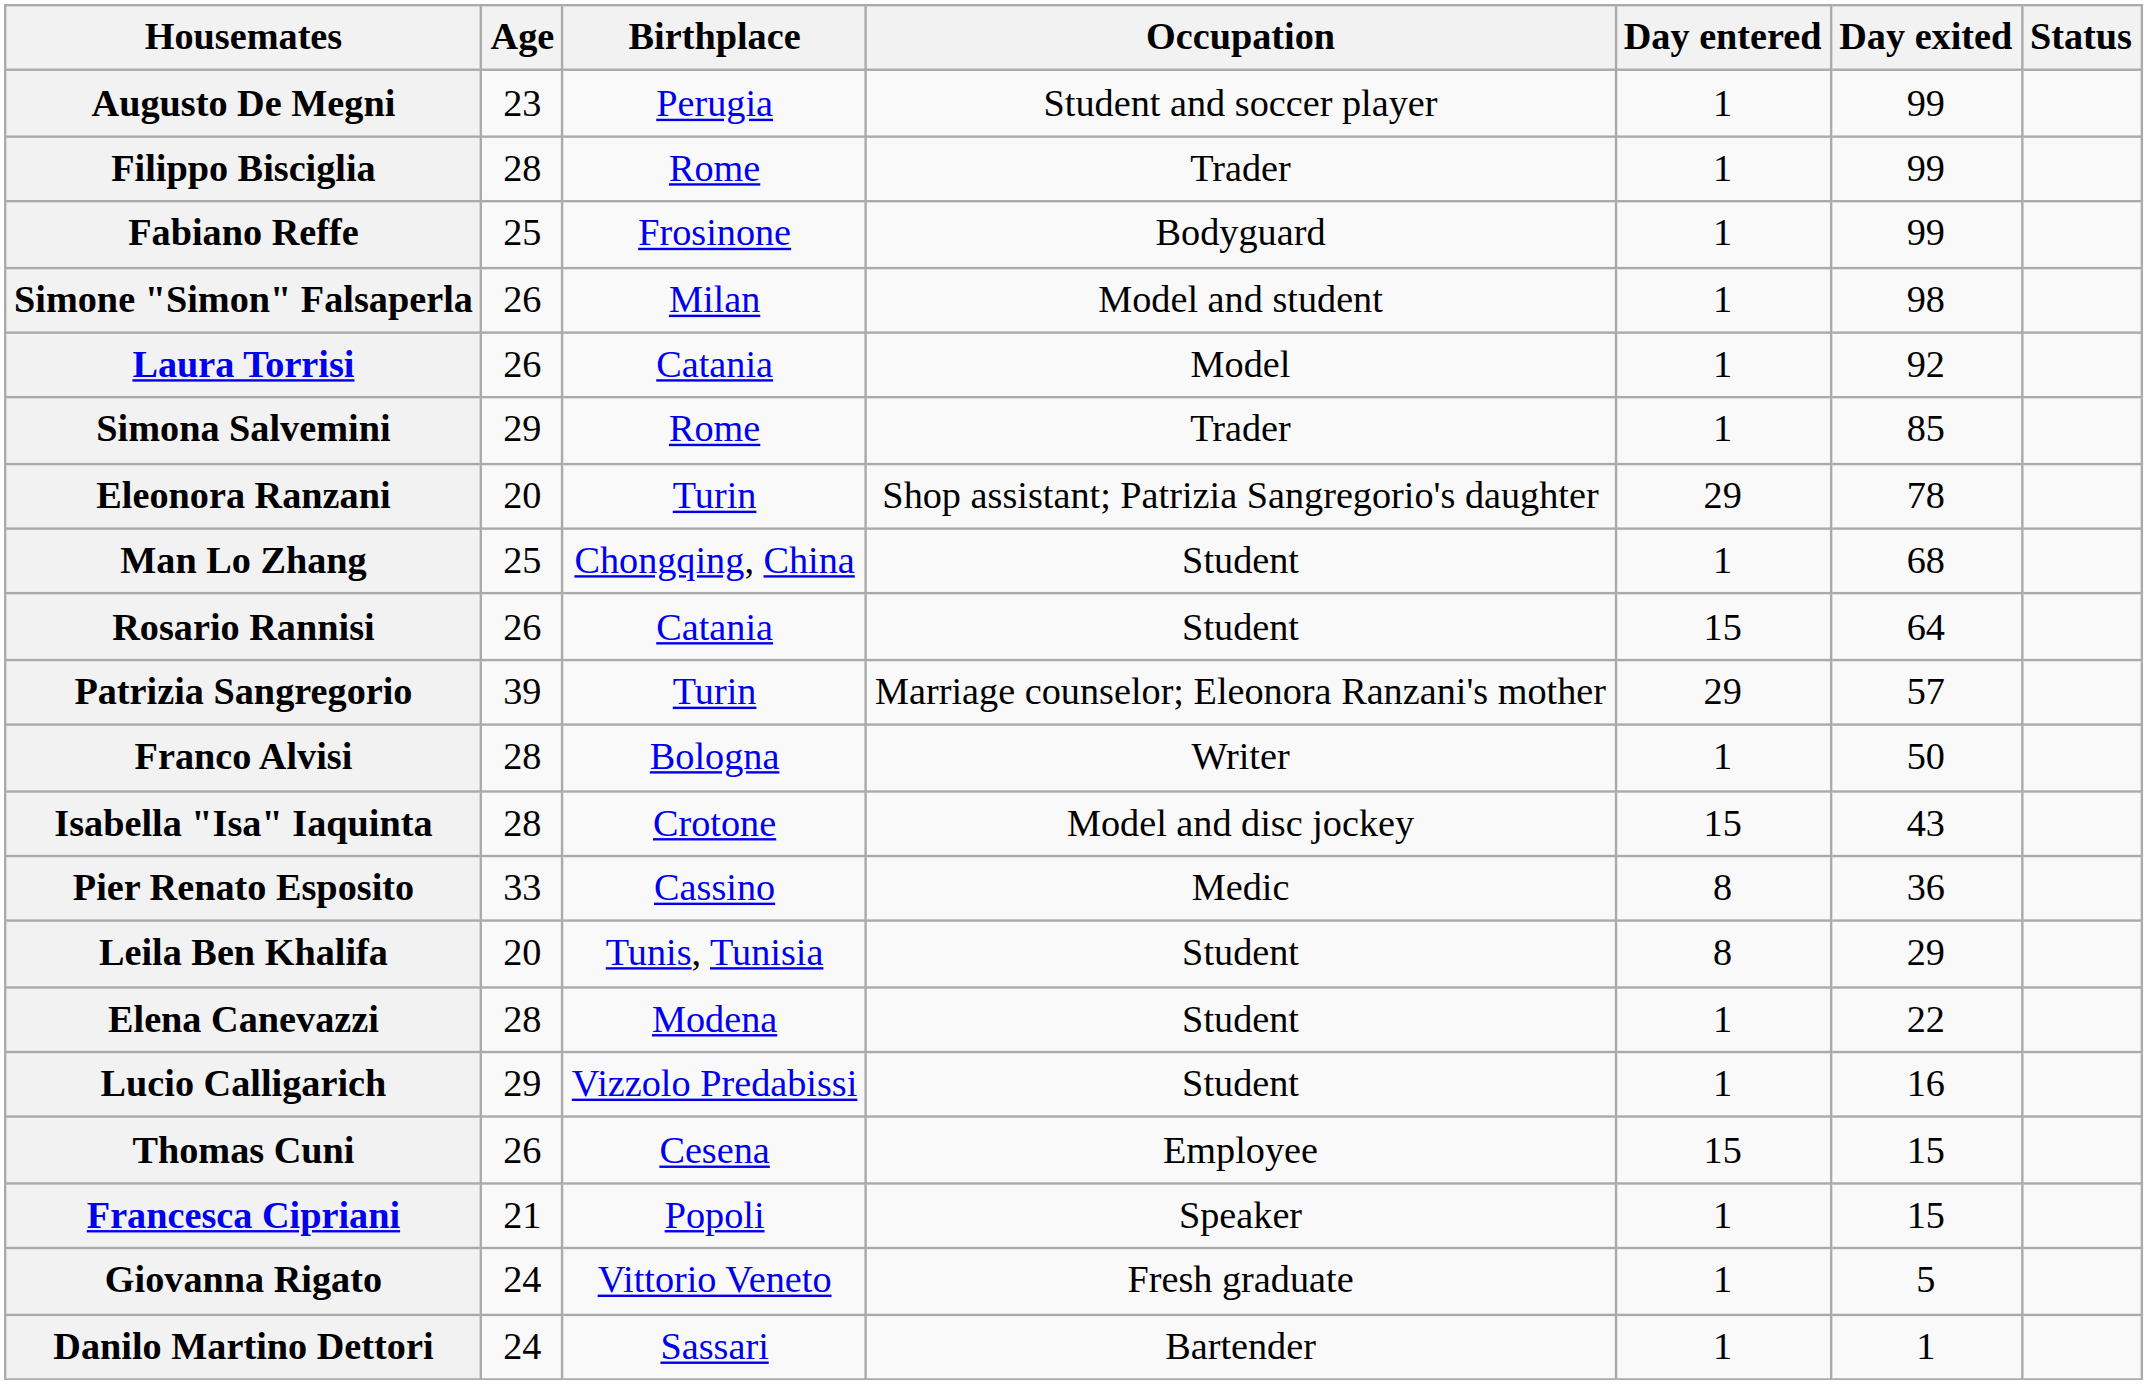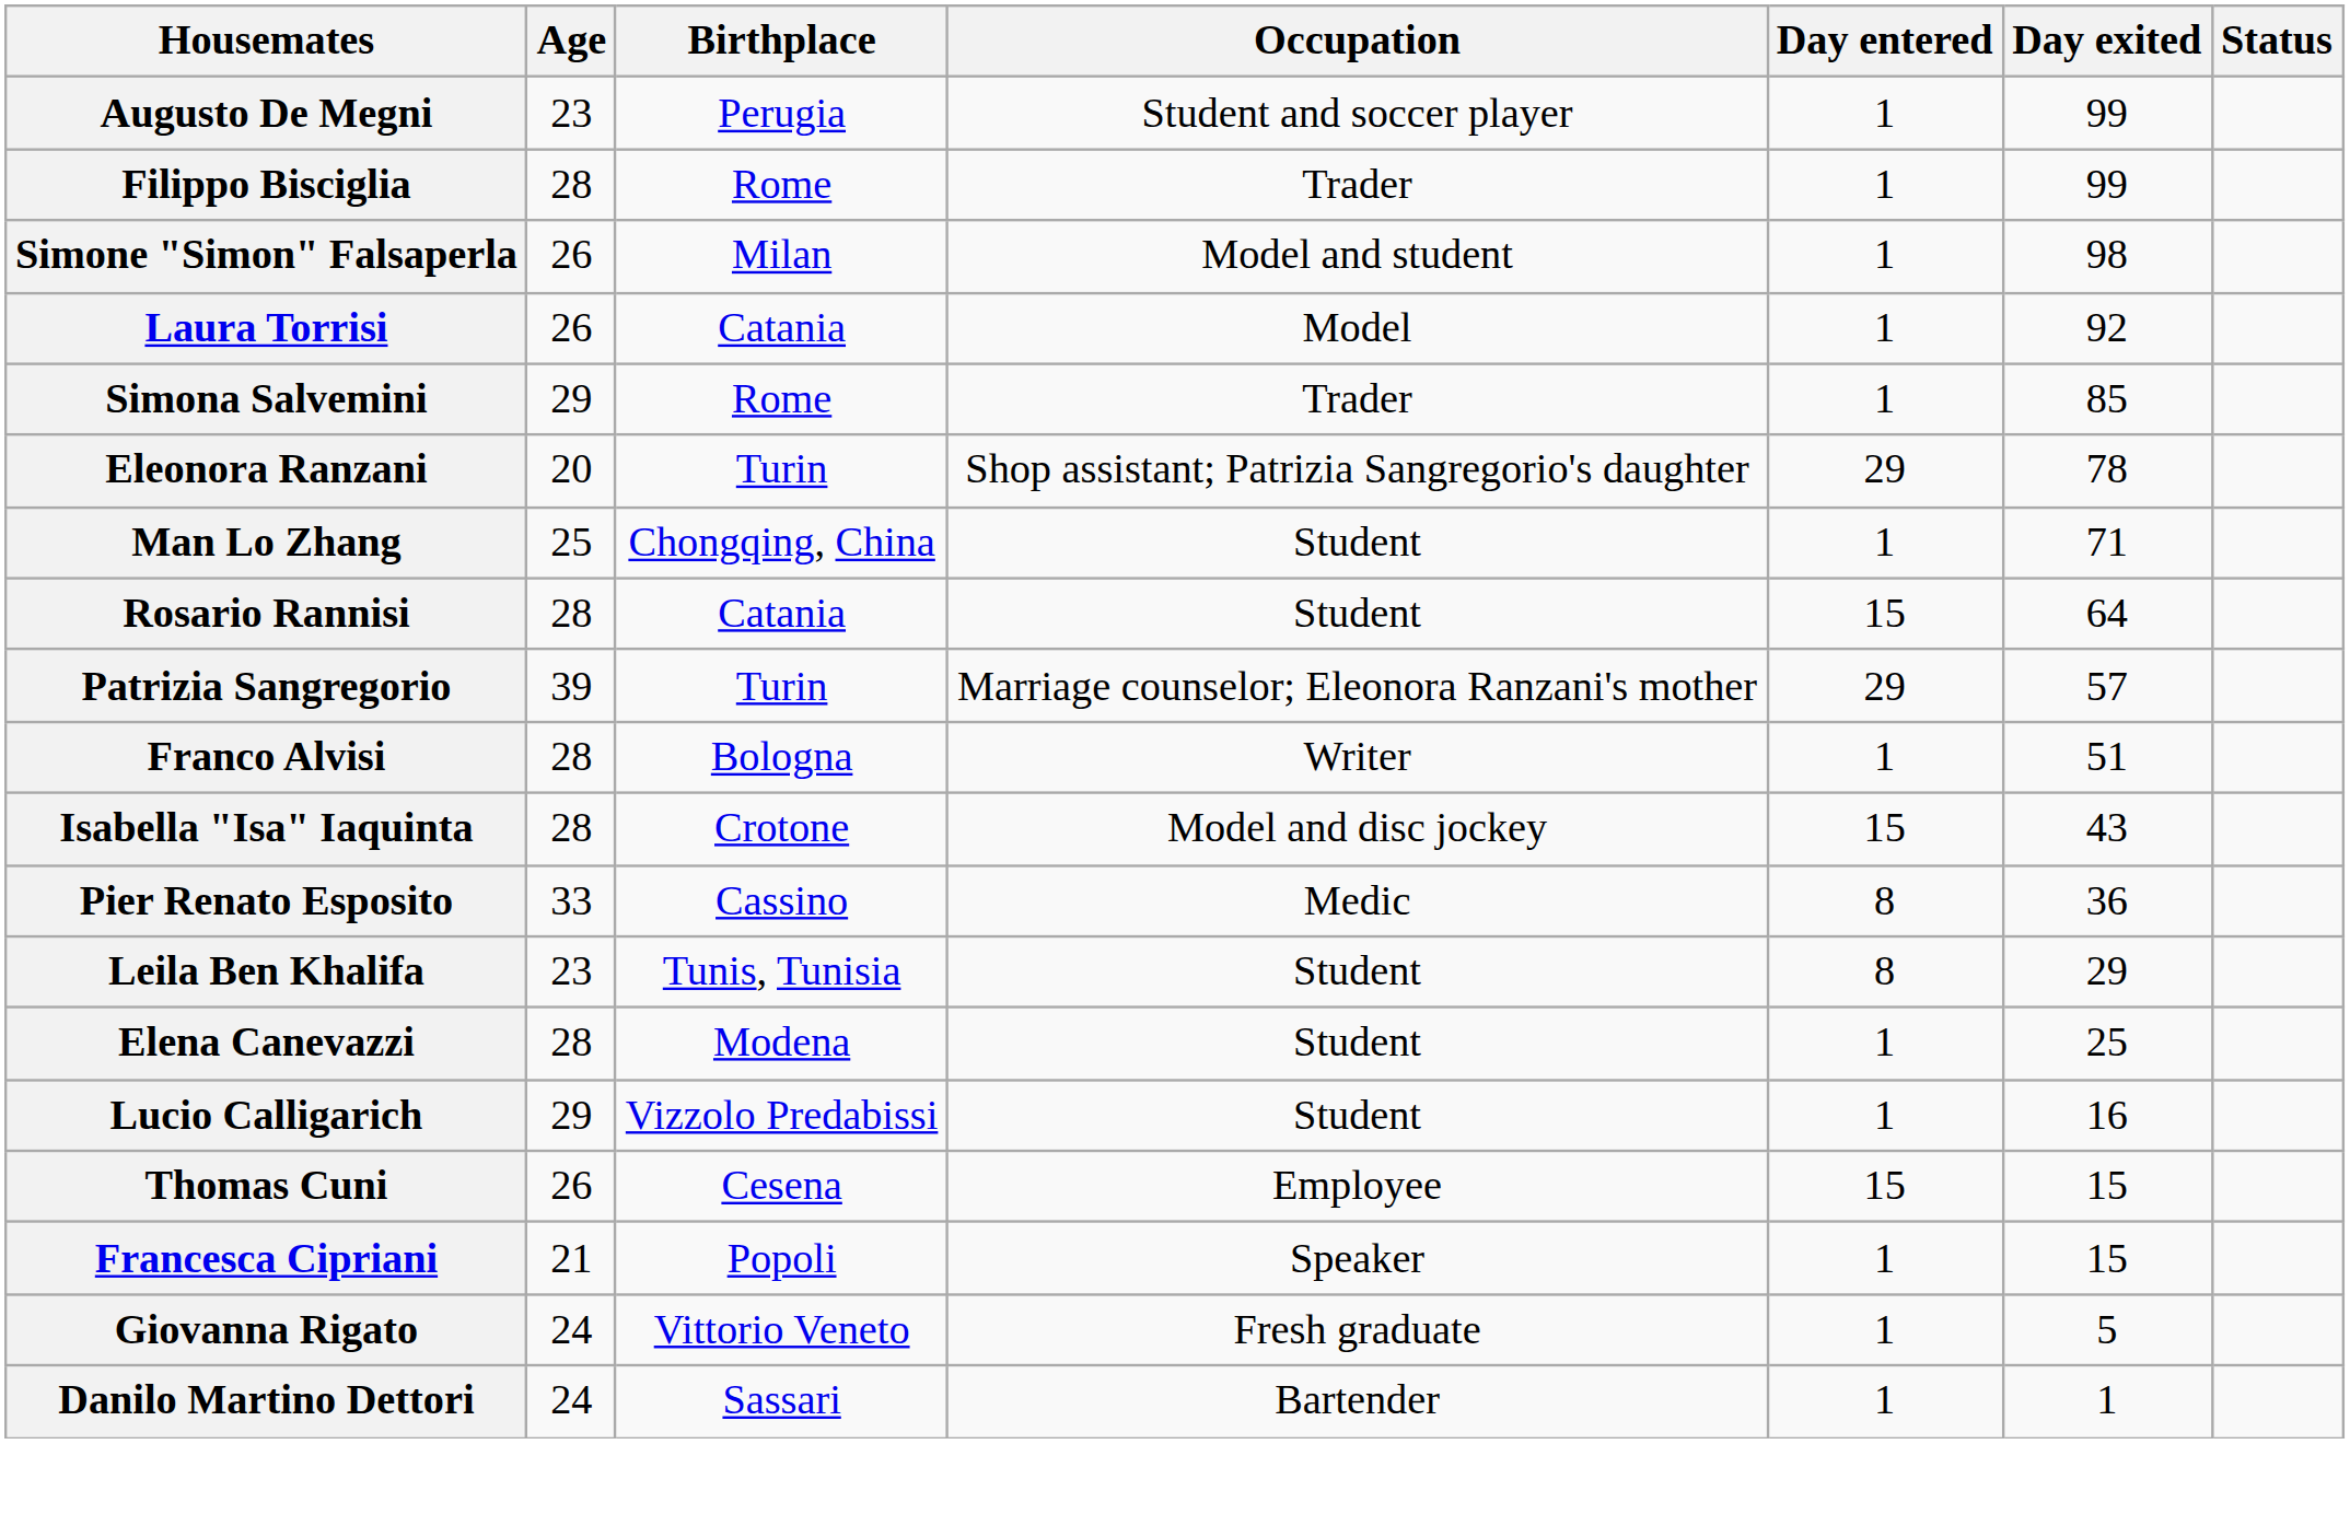 <table class="wikitable sortable" style="text-align:center; line-height:20px; width:auto;">
 <tr>
 <th>Housemates</th>
 <th>Age</th>
 <th>Birthplace</th>
 <th>Occupation</th>
 <th>Day entered</th>
 <th>Day exited</th>
 <th>Status</th>
 </tr>
 <tr>
 <th>Augusto De Megni</th>
 <td>23</td>
 <td><a href='#'>Perugia</a></td>
 <td>Student and soccer player</td>
 <td>1</td>
 <td>99</td>
 <td></td>
 </tr>
 <tr>
 <th>Filippo Bisciglia</th>
 <td>28</td>
 <td><a href='#'>Rome</a></td>
 <td>Trader</td>
-<td>1</td>
-<td>99</td>
-<td></td>
-</tr>
-<tr>
-<th>Fabiano Reffe</th>
-<td>25</td>
-<td><a href='#'>Frosinone</a></td>
-<td>Bodyguard</td>
 <td>1</td>
 <td>99</td>
 <td></td>
 </tr>
 <tr>
 <th>Simone "Simon" Falsaperla</th>
 <td>26</td>
 <td><a href='#'>Milan</a></td>
 <td>Model and student</td>
 <td>1</td>
 <td>98</td>
 <td></td>
 </tr>
 <tr>
 <th><a href='#'>Laura Torrisi</a></th>
 <td>26</td>
 <td><a href='#'>Catania</a></td>
 <td>Model</td>
 <td>1</td>
 <td>92</td>
 <td></td>
 </tr>
 <tr>
 <th>Simona Salvemini</th>
 <td>29</td>
 <td><a href='#'>Rome</a></td>
 <td>Trader</td>
 <td>1</td>
 <td>85</td>
 <td></td>
 </tr>
 <tr>
 <th>Eleonora Ranzani</th>
 <td>20</td>
 <td><a href='#'>Turin</a></td>
 <td>Shop assistant; Patrizia Sangregorio's daughter</td>
 <td>29</td>
 <td>78</td>
 <td></td>
 </tr>
 <tr>
 <th>Man Lo Zhang</th>
 <td>25</td>
 <td nowrap><a href='#'>Chongqing</a>, <a href='#'>China</a></td>
 <td>Student</td>
 <td>1</td>
-<td>68</td>
+<td>71</td>
 <td></td>
 </tr>
 <tr>
 <th>Rosario Rannisi</th>
-<td>26</td>
+<td>28</td>
 <td><a href='#'>Catania</a></td>
 <td>Student</td>
 <td>15</td>
 <td>64</td>
 <td></td>
 </tr>
 <tr>
 <th>Patrizia Sangregorio</th>
 <td>39</td>
 <td><a href='#'>Turin</a></td>
 <td>Marriage counselor; Eleonora Ranzani's mother</td>
 <td>29</td>
 <td>57</td>
 <td></td>
 </tr>
 <tr>
 <th>Franco Alvisi</th>
 <td>28</td>
 <td><a href='#'>Bologna</a></td>
 <td>Writer</td>
 <td>1</td>
-<td>50</td>
+<td>51</td>
 <td></td>
 </tr>
 <tr>
 <th>Isabella "Isa" Iaquinta</th>
 <td>28</td>
 <td><a href='#'>Crotone</a></td>
 <td>Model and disc jockey</td>
 <td>15</td>
 <td>43</td>
 <td></td>
 </tr>
 <tr>
 <th>Pier Renato Esposito</th>
 <td>33</td>
 <td><a href='#'>Cassino</a></td>
 <td>Medic</td>
 <td>8</td>
 <td>36</td>
 <td></td>
 </tr>
 <tr>
 <th>Leila Ben Khalifa</th>
-<td>20</td>
+<td>23</td>
 <td><a href='#'>Tunis</a>, <a href='#'>Tunisia</a></td>
 <td>Student</td>
 <td>8</td>
 <td>29</td>
 <td></td>
 </tr>
 <tr>
 <th>Elena Canevazzi</th>
 <td>28</td>
 <td><a href='#'>Modena</a></td>
 <td>Student</td>
 <td>1</td>
-<td>22</td>
+<td>25</td>
 <td></td>
 </tr>
 <tr>
 <th>Lucio Calligarich</th>
 <td>29</td>
 <td><a href='#'>Vizzolo Predabissi</a></td>
 <td>Student</td>
 <td>1</td>
 <td>16</td>
 <td></td>
 </tr>
 <tr>
 <th>Thomas Cuni</th>
 <td>26</td>
 <td><a href='#'>Cesena</a></td>
 <td>Employee</td>
 <td>15</td>
 <td>15</td>
 <td></td>
 </tr>
 <tr>
 <th><a href='#'>Francesca Cipriani</a></th>
 <td>21</td>
 <td><a href='#'>Popoli</a></td>
 <td>Speaker</td>
 <td>1</td>
 <td>15</td>
 <td></td>
 </tr>
 <tr>
 <th>Giovanna Rigato</th>
 <td>24</td>
 <td><a href='#'>Vittorio Veneto</a></td>
 <td>Fresh graduate</td>
 <td>1</td>
 <td>5</td>
 <td></td>
 </tr>
 <tr>
 <th>Danilo Martino Dettori</th>
 <td>24</td>
 <td><a href='#'>Sassari</a></td>
 <td>Bartender</td>
 <td>1</td>
 <td>1</td>
 <td></td>
 </tr>
 </table>
